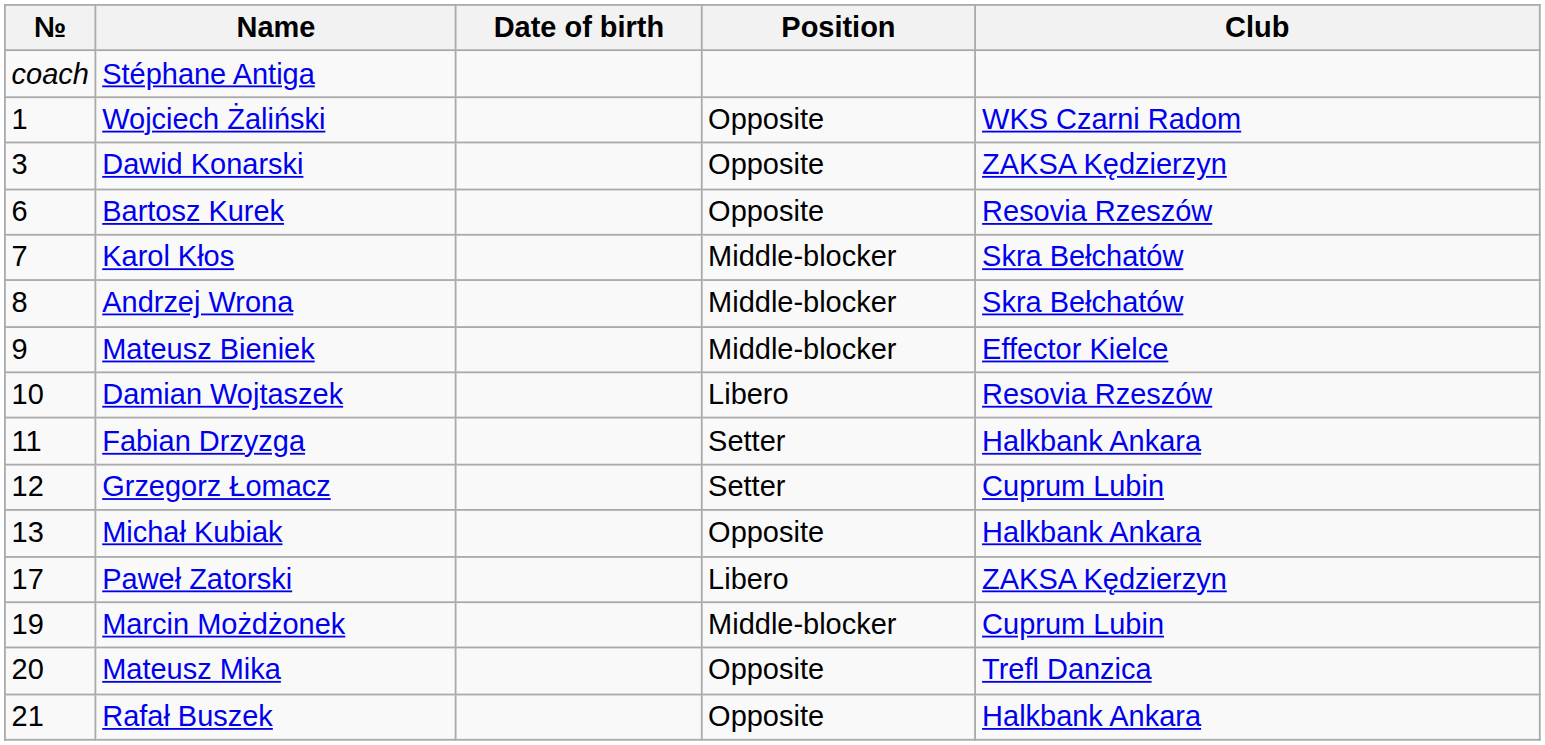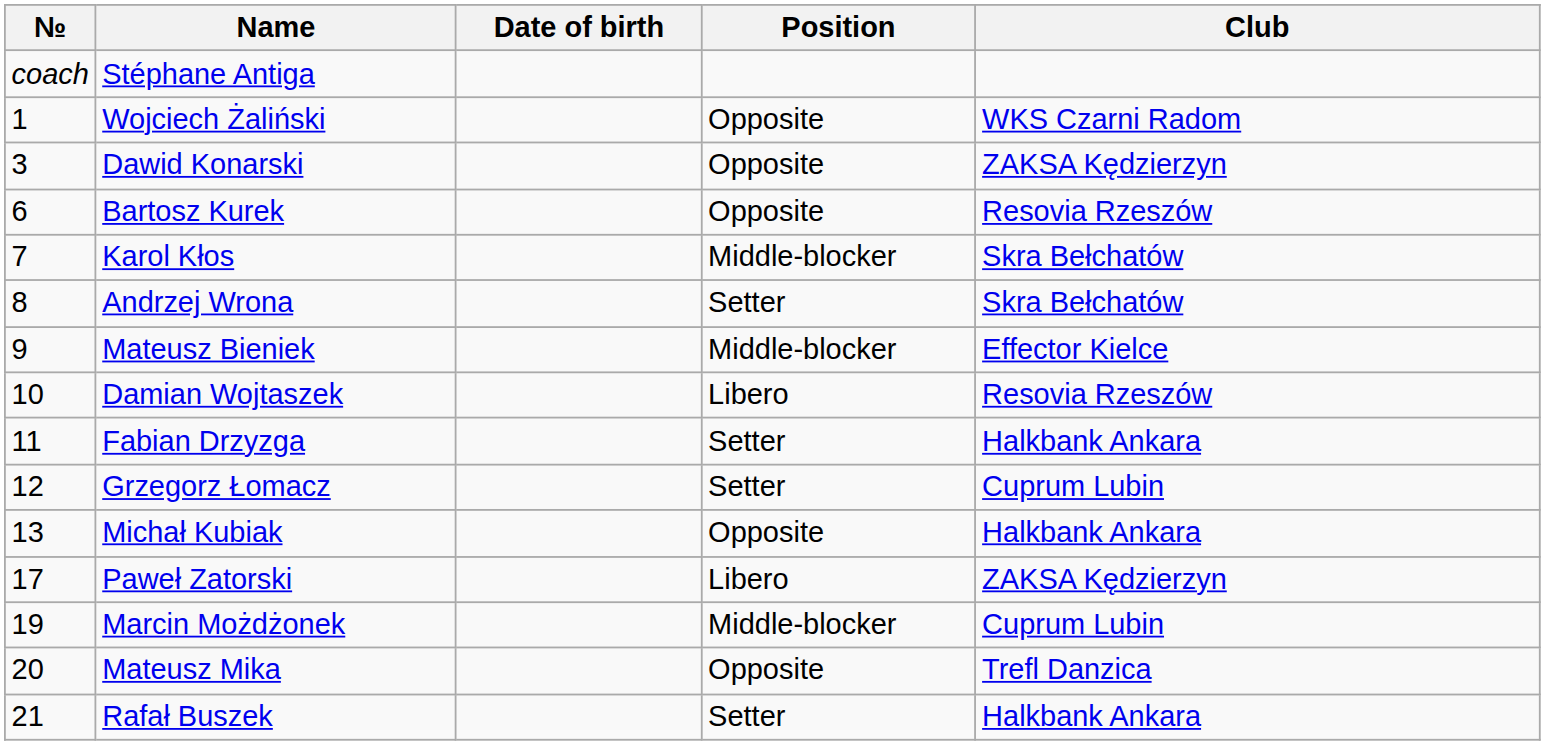 <table class=wikitable sortable style=font-size:100%; text-align:center;>
 <tr>
 <th>№</th>
 <th style=width:12em>Name</th>
 <th style=width:8em>Date of birth</th>
 <th style=width:9em>Position</th>
 <th style=width:19em>Club</th>
 </tr>
 <tr>
 <td><em>coach</em></td>
 <td><a href='#'>Stéphane Antiga</a></td>
 <td></td>
 <td></td>
 </tr>
 <tr>
 <td>1</td>
 <td><a href='#'>Wojciech Żaliński</a></td>
 <td></td>
 <td>Opposite</td>
 <td> <a href='#'>WKS Czarni Radom</a></td>
 </tr>
 <tr>
 <td>3</td>
 <td><a href='#'>Dawid Konarski</a></td>
 <td></td>
 <td>Opposite</td>
 <td> <a href='#'>ZAKSA Kędzierzyn</a></td>
 </tr>
 <tr>
 <td>6</td>
 <td><a href='#'>Bartosz Kurek</a></td>
 <td></td>
 <td>Opposite</td>
 <td> <a href='#'>Resovia Rzeszów</a></td>
 </tr>
 <tr>
 <td>7</td>
 <td><a href='#'>Karol Kłos</a></td>
 <td></td>
 <td>Middle-blocker</td>
 <td> <a href='#'>Skra Bełchatów</a></td>
 </tr>
 <tr>
 <td>8</td>
 <td><a href='#'>Andrzej Wrona</a></td>
 <td></td>
-<td>Middle-blocker</td>
+<td>Setter</td>
 <td> <a href='#'>Skra Bełchatów</a></td>
 </tr>
 <tr>
 <td>9</td>
 <td><a href='#'>Mateusz Bieniek</a></td>
 <td></td>
 <td>Middle-blocker</td>
 <td> <a href='#'>Effector Kielce</a></td>
 </tr>
 <tr>
 <td>10</td>
 <td><a href='#'>Damian Wojtaszek</a></td>
 <td></td>
 <td>Libero</td>
 <td> <a href='#'>Resovia Rzeszów</a></td>
 </tr>
 <tr>
 <td>11</td>
 <td><a href='#'>Fabian Drzyzga</a></td>
 <td></td>
 <td>Setter</td>
 <td> <a href='#'>Halkbank Ankara</a></td>
 </tr>
 <tr>
 <td>12</td>
 <td><a href='#'>Grzegorz Łomacz</a></td>
 <td></td>
 <td>Setter</td>
 <td> <a href='#'>Cuprum Lubin</a></td>
 </tr>
 <tr>
 <td>13</td>
 <td><a href='#'>Michał Kubiak</a></td>
 <td></td>
 <td>Opposite</td>
 <td> <a href='#'>Halkbank Ankara</a></td>
 </tr>
 <tr>
 <td>17</td>
 <td><a href='#'>Paweł Zatorski</a></td>
 <td></td>
 <td>Libero</td>
 <td> <a href='#'>ZAKSA Kędzierzyn</a></td>
 </tr>
 <tr>
 <td>19</td>
 <td><a href='#'>Marcin Możdżonek</a></td>
 <td></td>
 <td>Middle-blocker</td>
 <td> <a href='#'>Cuprum Lubin</a></td>
 </tr>
 <tr>
 <td>20</td>
 <td><a href='#'>Mateusz Mika</a></td>
 <td></td>
 <td>Opposite</td>
 <td> <a href='#'>Trefl Danzica</a></td>
 </tr>
 <tr>
 <td>21</td>
 <td><a href='#'>Rafał Buszek</a></td>
 <td></td>
-<td>Opposite</td>
+<td>Setter</td>
 <td> <a href='#'>Halkbank Ankara</a></td>
 </tr>
 </table>
